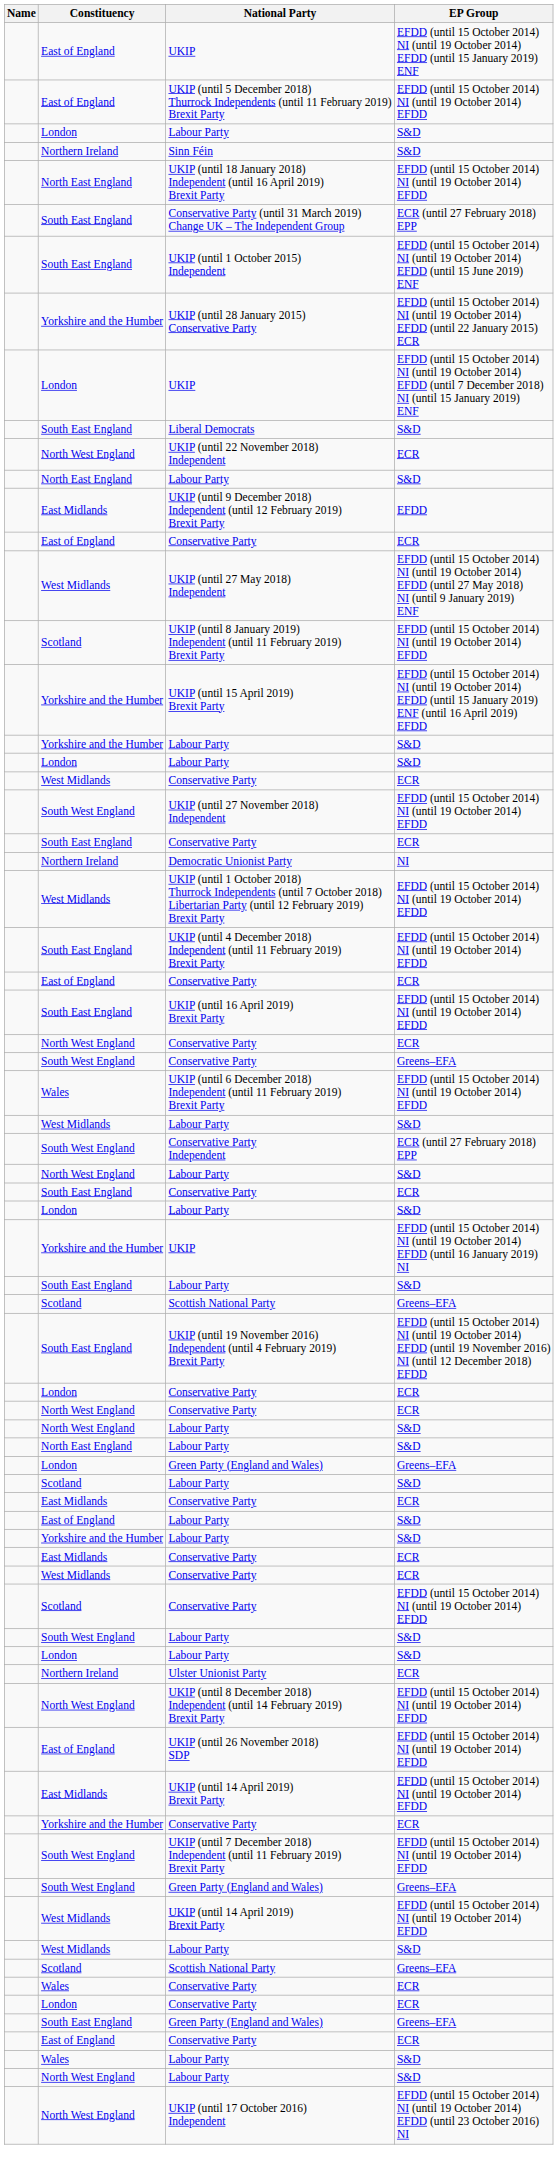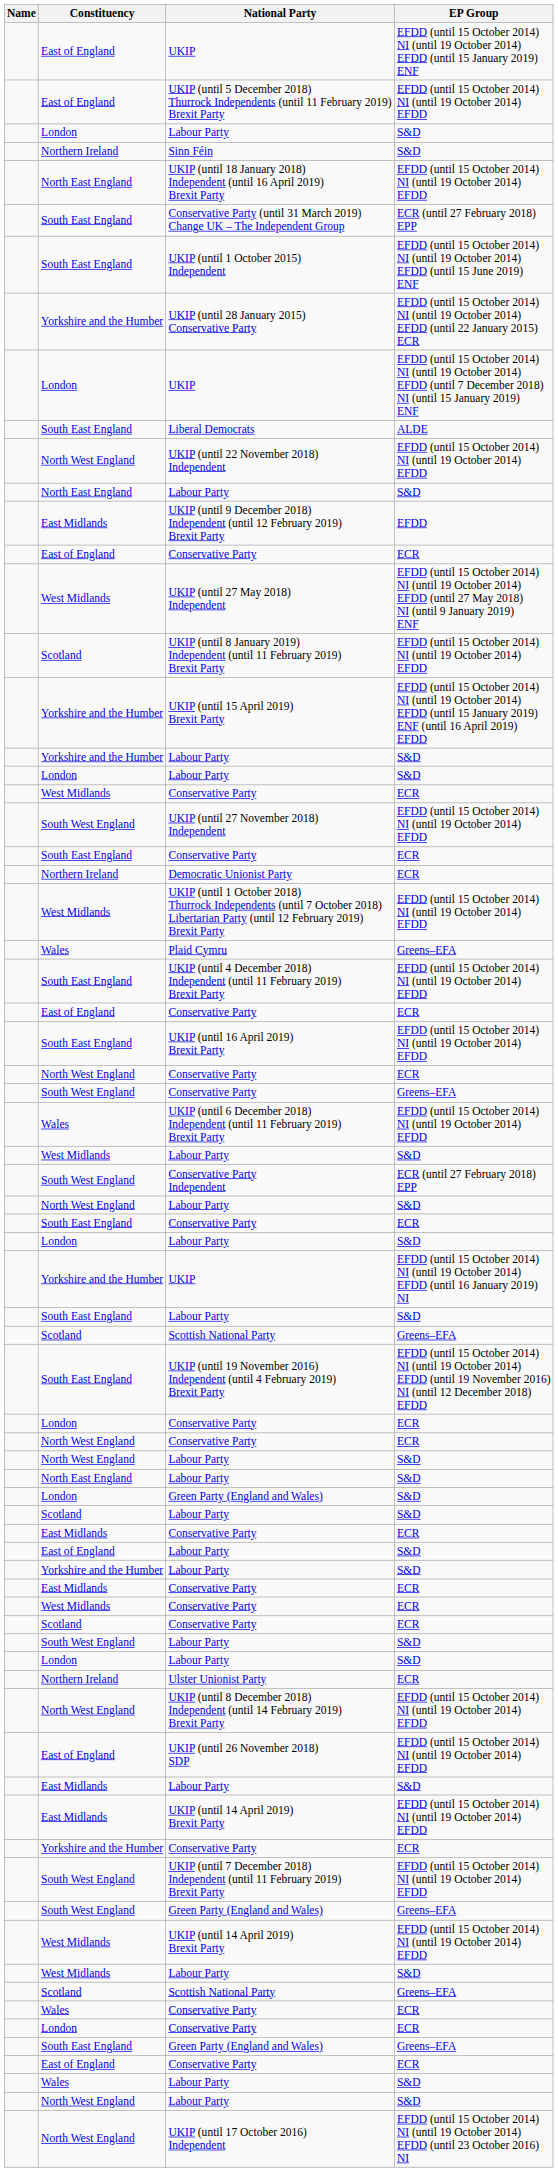 <table class="wikitable sortable">
 <tr>
 <th>Name</th>
 <th>Constituency</th>
 <th>National Party</th>
 <th>EP Group</th>
 </tr>
 <tr>
 <td></td>
 <td><a href='#'>East of England</a></td>
 <td> <a href='#'>UKIP</a></td>
 <td> <a href='#'>EFDD</a> (until 15 October 2014)<br> <a href='#'>NI</a> (until 19 October 2014)<br> <a href='#'>EFDD</a> (until 15 January 2019)<br> <a href='#'>ENF</a></td>
 </tr>
 <tr>
 <td></td>
 <td><a href='#'>East of England</a></td>
 <td> <a href='#'>UKIP</a> (until 5 December 2018)<br> <a href='#'>Thurrock Independents</a> (until 11 February 2019)<br> <a href='#'>Brexit Party</a></td>
 <td> <a href='#'>EFDD</a> (until 15 October 2014)<br> <a href='#'>NI</a> (until 19 October 2014)<br> <a href='#'>EFDD</a></td>
 </tr>
 <tr>
 <td></td>
 <td><a href='#'>London</a></td>
 <td> <a href='#'>Labour Party</a></td>
 <td> <a href='#'>S&D</a></td>
 </tr>
 <tr>
 <td></td>
 <td><a href='#'>Northern Ireland</a></td>
 <td> <a href='#'>Sinn Féin</a></td>
 <td> <a href='#'>S&D</a></td>
 </tr>
 <tr>
 <td></td>
 <td><a href='#'>North East England</a></td>
 <td> <a href='#'>UKIP</a> (until 18 January 2018)<br> <a href='#'>Independent</a> (until 16 April 2019)<br> <a href='#'>Brexit Party</a></td>
 <td> <a href='#'>EFDD</a> (until 15 October 2014)<br> <a href='#'>NI</a> (until 19 October 2014)<br> <a href='#'>EFDD</a></td>
 </tr>
 <tr>
 <td></td>
 <td><a href='#'>South East England</a></td>
 <td> <a href='#'>Conservative Party</a> (until 31 March 2019)<br> <a href='#'>Change UK – The Independent Group</a></td>
 <td> <a href='#'>ECR</a> (until 27 February 2018)<br> <a href='#'>EPP</a></td>
 </tr>
 <tr>
 <td></td>
 <td><a href='#'>South East England</a></td>
 <td> <a href='#'>UKIP</a> (until 1 October 2015)<br> <a href='#'>Independent</a></td>
 <td> <a href='#'>EFDD</a> (until 15 October 2014)<br> <a href='#'>NI</a> (until 19 October 2014)<br> <a href='#'>EFDD</a> (until 15 June 2019)<br> <a href='#'>ENF</a></td>
 </tr>
 <tr>
 <td></td>
 <td><a href='#'>Yorkshire and the Humber</a></td>
 <td> <a href='#'>UKIP</a> (until 28 January 2015)<br> <a href='#'>Conservative Party</a></td>
 <td> <a href='#'>EFDD</a> (until 15 October 2014)<br> <a href='#'>NI</a> (until 19 October 2014)<br> <a href='#'>EFDD</a> (until 22 January 2015)<br> <a href='#'>ECR</a></td>
 </tr>
 <tr>
 <td></td>
 <td><a href='#'>London</a></td>
 <td> <a href='#'>UKIP</a></td>
 <td> <a href='#'>EFDD</a> (until 15 October 2014)<br> <a href='#'>NI</a> (until 19 October 2014)<br> <a href='#'>EFDD</a> (until 7 December 2018)<br> <a href='#'>NI</a> (until 15 January 2019)<br> <a href='#'>ENF</a></td>
 </tr>
 <tr>
 <td></td>
 <td><a href='#'>South East England</a></td>
 <td> <a href='#'>Liberal Democrats</a></td>
-<td> <a href='#'>S&D</a></td>
+<td> <a href='#'>ALDE</a></td>
 </tr>
 <tr>
 <td></td>
 <td><a href='#'>North West England</a></td>
 <td> <a href='#'>UKIP</a> (until 22 November 2018)<br> <a href='#'>Independent</a></td>
-<td> <a href='#'>ECR</a></td>
+<td> <a href='#'>EFDD</a> (until 15 October 2014)<br> <a href='#'>NI</a> (until 19 October 2014)<br> <a href='#'>EFDD</a></td>
 </tr>
 <tr>
 <td></td>
 <td><a href='#'>North East England</a></td>
 <td> <a href='#'>Labour Party</a></td>
 <td> <a href='#'>S&D</a></td>
 </tr>
 <tr>
 <td></td>
 <td><a href='#'>East Midlands</a></td>
 <td> <a href='#'>UKIP</a> (until 9 December 2018)<br> <a href='#'>Independent</a> (until 12 February 2019)<br> <a href='#'>Brexit Party</a></td>
 <td> <a href='#'>EFDD</a></td>
 </tr>
 <tr>
 <td></td>
 <td><a href='#'>East of England</a></td>
 <td> <a href='#'>Conservative Party</a></td>
 <td> <a href='#'>ECR</a></td>
 </tr>
 <tr>
 <td></td>
 <td><a href='#'>West Midlands</a></td>
 <td> <a href='#'>UKIP</a> (until 27 May 2018)<br> <a href='#'>Independent</a></td>
 <td> <a href='#'>EFDD</a> (until 15 October 2014)<br> <a href='#'>NI</a> (until 19 October 2014)<br> <a href='#'>EFDD</a> (until 27 May 2018)<br> <a href='#'>NI</a> (until 9 January 2019)<br> <a href='#'>ENF</a></td>
 </tr>
 <tr>
 <td></td>
 <td><a href='#'>Scotland</a></td>
 <td> <a href='#'>UKIP</a> (until 8 January 2019)<br> <a href='#'>Independent</a> (until 11 February 2019)<br> <a href='#'>Brexit Party</a></td>
 <td> <a href='#'>EFDD</a> (until 15 October 2014)<br> <a href='#'>NI</a> (until 19 October 2014)<br> <a href='#'>EFDD</a></td>
 </tr>
 <tr>
 <td></td>
 <td><a href='#'>Yorkshire and the Humber</a></td>
 <td> <a href='#'>UKIP</a> (until 15 April 2019)<br> <a href='#'>Brexit Party</a></td>
 <td> <a href='#'>EFDD</a> (until 15 October 2014)<br> <a href='#'>NI</a> (until 19 October 2014)<br> <a href='#'>EFDD</a> (until 15 January 2019)<br> <a href='#'>ENF</a> (until 16 April 2019)<br> <a href='#'>EFDD</a></td>
 </tr>
 <tr>
 <td></td>
 <td><a href='#'>Yorkshire and the Humber</a></td>
 <td> <a href='#'>Labour Party</a></td>
 <td> <a href='#'>S&D</a></td>
 </tr>
 <tr>
 <td></td>
 <td><a href='#'>London</a></td>
 <td> <a href='#'>Labour Party</a></td>
 <td> <a href='#'>S&D</a></td>
 </tr>
 <tr>
 <td></td>
 <td><a href='#'>West Midlands</a></td>
 <td> <a href='#'>Conservative Party</a></td>
 <td> <a href='#'>ECR</a></td>
 </tr>
 <tr>
 <td></td>
 <td><a href='#'>South West England</a></td>
 <td> <a href='#'>UKIP</a> (until 27 November 2018)<br> <a href='#'>Independent</a></td>
 <td> <a href='#'>EFDD</a> (until 15 October 2014)<br> <a href='#'>NI</a> (until 19 October 2014)<br> <a href='#'>EFDD</a></td>
 </tr>
 <tr>
 <td></td>
 <td><a href='#'>South East England</a></td>
 <td> <a href='#'>Conservative Party</a></td>
 <td> <a href='#'>ECR</a></td>
 </tr>
 <tr>
 <td></td>
 <td><a href='#'>Northern Ireland</a></td>
 <td> <a href='#'>Democratic Unionist Party</a></td>
-<td> <a href='#'>NI</a></td>
+<td> <a href='#'>ECR</a></td>
 </tr>
 <tr>
 <td></td>
 <td><a href='#'>West Midlands</a></td>
 <td> <a href='#'>UKIP</a> (until 1 October 2018)<br> <a href='#'>Thurrock Independents</a> (until 7 October 2018)<br> <a href='#'>Libertarian Party</a> (until 12 February 2019)<br> <a href='#'>Brexit Party</a></td>
 <td> <a href='#'>EFDD</a> (until 15 October 2014)<br> <a href='#'>NI</a> (until 19 October 2014)<br> <a href='#'>EFDD</a></td>
+</tr>
+<tr>
+<td></td>
+<td><a href='#'>Wales</a></td>
+<td> <a href='#'>Plaid Cymru</a></td>
+<td> <a href='#'>Greens–EFA</a></td>
 </tr>
 <tr>
 <td></td>
 <td><a href='#'>South East England</a></td>
 <td> <a href='#'>UKIP</a> (until 4 December 2018)<br> <a href='#'>Independent</a> (until 11 February 2019)<br> <a href='#'>Brexit Party</a></td>
 <td> <a href='#'>EFDD</a> (until 15 October 2014)<br> <a href='#'>NI</a> (until 19 October 2014)<br> <a href='#'>EFDD</a></td>
 </tr>
 <tr>
 <td></td>
 <td><a href='#'>East of England</a></td>
 <td> <a href='#'>Conservative Party</a></td>
 <td> <a href='#'>ECR</a></td>
 </tr>
 <tr>
 <td></td>
 <td><a href='#'>South East England</a></td>
 <td> <a href='#'>UKIP</a> (until 16 April 2019)<br> <a href='#'>Brexit Party</a></td>
 <td> <a href='#'>EFDD</a> (until 15 October 2014)<br> <a href='#'>NI</a> (until 19 October 2014)<br> <a href='#'>EFDD</a></td>
 </tr>
 <tr>
 <td></td>
 <td><a href='#'>North West England</a></td>
 <td> <a href='#'>Conservative Party</a></td>
 <td> <a href='#'>ECR</a></td>
 </tr>
 <tr>
 <td></td>
 <td><a href='#'>South West England</a></td>
 <td> <a href='#'>Conservative Party</a></td>
 <td> <a href='#'>Greens–EFA</a></td>
 </tr>
 <tr>
 <td></td>
 <td><a href='#'>Wales</a></td>
 <td> <a href='#'>UKIP</a> (until 6 December 2018)<br> <a href='#'>Independent</a> (until 11 February 2019)<br> <a href='#'>Brexit Party</a></td>
 <td> <a href='#'>EFDD</a> (until 15 October 2014)<br> <a href='#'>NI</a> (until 19 October 2014)<br> <a href='#'>EFDD</a></td>
 </tr>
 <tr>
 <td></td>
 <td><a href='#'>West Midlands</a></td>
 <td> <a href='#'>Labour Party</a></td>
 <td> <a href='#'>S&D</a></td>
 </tr>
 <tr>
 <td></td>
 <td><a href='#'>South West England</a></td>
 <td> <a href='#'>Conservative Party</a><br> <a href='#'>Independent</a></td>
 <td> <a href='#'>ECR</a> (until 27 February 2018)<br> <a href='#'>EPP</a></td>
 </tr>
 <tr>
 <td></td>
 <td><a href='#'>North West England</a></td>
 <td> <a href='#'>Labour Party</a></td>
 <td> <a href='#'>S&D</a></td>
 </tr>
 <tr>
 <td></td>
 <td><a href='#'>South East England</a></td>
 <td> <a href='#'>Conservative Party</a></td>
 <td> <a href='#'>ECR</a></td>
 </tr>
 <tr>
 <td></td>
 <td><a href='#'>London</a></td>
 <td> <a href='#'>Labour Party</a></td>
 <td> <a href='#'>S&D</a></td>
 </tr>
 <tr>
 <td></td>
 <td><a href='#'>Yorkshire and the Humber</a></td>
 <td> <a href='#'>UKIP</a></td>
 <td> <a href='#'>EFDD</a> (until 15 October 2014)<br> <a href='#'>NI</a> (until 19 October 2014)<br> <a href='#'>EFDD</a> (until 16 January 2019)<br> <a href='#'>NI</a></td>
 </tr>
 <tr>
 <td></td>
 <td><a href='#'>South East England</a></td>
 <td> <a href='#'>Labour Party</a></td>
 <td> <a href='#'>S&D</a></td>
 </tr>
 <tr>
 <td></td>
 <td><a href='#'>Scotland</a></td>
 <td> <a href='#'>Scottish National Party</a></td>
 <td> <a href='#'>Greens–EFA</a></td>
 </tr>
 <tr>
 <td></td>
 <td><a href='#'>South East England</a></td>
 <td> <a href='#'>UKIP</a> (until 19 November 2016)<br> <a href='#'>Independent</a> (until 4 February 2019)<br> <a href='#'>Brexit Party</a></td>
 <td> <a href='#'>EFDD</a> (until 15 October 2014)<br> <a href='#'>NI</a> (until 19 October 2014)<br> <a href='#'>EFDD</a> (until 19 November 2016)<br> <a href='#'>NI</a> (until 12 December 2018)<br> <a href='#'>EFDD</a></td>
 </tr>
 <tr>
 <td></td>
 <td><a href='#'>London</a></td>
 <td> <a href='#'>Conservative Party</a></td>
 <td> <a href='#'>ECR</a></td>
 </tr>
 <tr>
 <td></td>
 <td><a href='#'>North West England</a></td>
 <td> <a href='#'>Conservative Party</a></td>
 <td> <a href='#'>ECR</a></td>
 </tr>
 <tr>
 <td></td>
 <td><a href='#'>North West England</a></td>
 <td> <a href='#'>Labour Party</a></td>
 <td> <a href='#'>S&D</a></td>
 </tr>
 <tr>
 <td></td>
 <td><a href='#'>North East England</a></td>
 <td> <a href='#'>Labour Party</a></td>
 <td> <a href='#'>S&D</a></td>
 </tr>
 <tr>
 <td></td>
 <td><a href='#'>London</a></td>
 <td> <a href='#'>Green Party (England and Wales)</a></td>
-<td> <a href='#'>Greens–EFA</a></td>
+<td> <a href='#'>S&D</a></td>
 </tr>
 <tr>
 <td></td>
 <td><a href='#'>Scotland</a></td>
 <td> <a href='#'>Labour Party</a></td>
 <td> <a href='#'>S&D</a></td>
 </tr>
 <tr>
 <td></td>
 <td><a href='#'>East Midlands</a></td>
 <td> <a href='#'>Conservative Party</a></td>
 <td> <a href='#'>ECR</a></td>
 </tr>
 <tr>
 <td></td>
 <td><a href='#'>East of England</a></td>
 <td> <a href='#'>Labour Party</a></td>
 <td> <a href='#'>S&D</a></td>
 </tr>
 <tr>
 <td></td>
 <td><a href='#'>Yorkshire and the Humber</a></td>
 <td> <a href='#'>Labour Party</a></td>
 <td> <a href='#'>S&D</a></td>
 </tr>
 <tr>
 <td></td>
 <td><a href='#'>East Midlands</a></td>
 <td> <a href='#'>Conservative Party</a></td>
 <td> <a href='#'>ECR</a></td>
 </tr>
 <tr>
 <td></td>
 <td><a href='#'>West Midlands</a></td>
 <td> <a href='#'>Conservative Party</a></td>
 <td> <a href='#'>ECR</a></td>
 </tr>
 <tr>
 <td></td>
 <td><a href='#'>Scotland</a></td>
 <td> <a href='#'>Conservative Party</a></td>
-<td> <a href='#'>EFDD</a> (until 15 October 2014)<br> <a href='#'>NI</a> (until 19 October 2014)<br> <a href='#'>EFDD</a></td>
+<td> <a href='#'>ECR</a></td>
 </tr>
 <tr>
 <td></td>
 <td><a href='#'>South West England</a></td>
 <td> <a href='#'>Labour Party</a></td>
 <td> <a href='#'>S&D</a></td>
 </tr>
 <tr>
 <td></td>
 <td><a href='#'>London</a></td>
 <td> <a href='#'>Labour Party</a></td>
 <td> <a href='#'>S&D</a></td>
 </tr>
 <tr>
 <td></td>
 <td><a href='#'>Northern Ireland</a></td>
 <td> <a href='#'>Ulster Unionist Party</a></td>
 <td> <a href='#'>ECR</a></td>
 </tr>
 <tr>
 <td></td>
 <td><a href='#'>North West England</a></td>
 <td> <a href='#'>UKIP</a> (until 8 December 2018)<br> <a href='#'>Independent</a> (until 14 February 2019)<br> <a href='#'>Brexit Party</a> </td>
 <td> <a href='#'>EFDD</a> (until 15 October 2014)<br> <a href='#'>NI</a> (until 19 October 2014)<br> <a href='#'>EFDD</a></td>
 </tr>
 <tr>
 <td></td>
 <td><a href='#'>East of England</a></td>
 <td> <a href='#'>UKIP</a> (until 26 November 2018)<br> <a href='#'>SDP</a></td>
 <td> <a href='#'>EFDD</a> (until 15 October 2014)<br> <a href='#'>NI</a> (until 19 October 2014)<br> <a href='#'>EFDD</a></td>
+</tr>
+<tr>
+<td></td>
+<td><a href='#'>East Midlands</a></td>
+<td> <a href='#'>Labour Party</a></td>
+<td> <a href='#'>S&D</a></td>
 </tr>
 <tr>
 <td></td>
 <td><a href='#'>East Midlands</a></td>
 <td> <a href='#'>UKIP</a> (until 14 April 2019)<br> <a href='#'>Brexit Party</a></td>
 <td> <a href='#'>EFDD</a> (until 15 October 2014)<br> <a href='#'>NI</a> (until 19 October 2014)<br> <a href='#'>EFDD</a></td>
 </tr>
 <tr>
 <td></td>
 <td><a href='#'>Yorkshire and the Humber</a></td>
 <td> <a href='#'>Conservative Party</a></td>
 <td> <a href='#'>ECR</a></td>
 </tr>
 <tr>
 <td></td>
 <td><a href='#'>South West England</a></td>
 <td> <a href='#'>UKIP</a> (until 7 December 2018)<br> <a href='#'>Independent</a> (until 11 February 2019)<br> <a href='#'>Brexit Party</a></td>
 <td> <a href='#'>EFDD</a> (until 15 October 2014)<br> <a href='#'>NI</a> (until 19 October 2014)<br> <a href='#'>EFDD</a></td>
 </tr>
 <tr>
 <td></td>
 <td><a href='#'>South West England</a></td>
 <td> <a href='#'>Green Party (England and Wales)</a></td>
 <td> <a href='#'>Greens–EFA</a></td>
 </tr>
 <tr>
 <td></td>
 <td><a href='#'>West Midlands</a></td>
 <td> <a href='#'>UKIP</a> (until 14 April 2019)<br> <a href='#'>Brexit Party</a></td>
 <td> <a href='#'>EFDD</a> (until 15 October 2014)<br> <a href='#'>NI</a> (until 19 October 2014)<br> <a href='#'>EFDD</a></td>
 </tr>
 <tr>
 <td></td>
 <td><a href='#'>West Midlands</a></td>
 <td> <a href='#'>Labour Party</a></td>
 <td> <a href='#'>S&D</a></td>
 </tr>
 <tr>
 <td></td>
 <td><a href='#'>Scotland</a></td>
 <td> <a href='#'>Scottish National Party</a></td>
 <td> <a href='#'>Greens–EFA</a></td>
 </tr>
 <tr>
 <td></td>
 <td><a href='#'>Wales</a></td>
 <td> <a href='#'>Conservative Party</a></td>
 <td> <a href='#'>ECR</a></td>
 </tr>
 <tr>
 <td></td>
 <td><a href='#'>London</a></td>
 <td> <a href='#'>Conservative Party</a></td>
 <td> <a href='#'>ECR</a></td>
 </tr>
 <tr>
 <td></td>
 <td><a href='#'>South East England</a></td>
 <td> <a href='#'>Green Party (England and Wales)</a></td>
 <td> <a href='#'>Greens–EFA</a></td>
 </tr>
 <tr>
 <td></td>
 <td><a href='#'>East of England</a></td>
 <td> <a href='#'>Conservative Party</a></td>
 <td> <a href='#'>ECR</a></td>
 </tr>
 <tr>
 <td></td>
 <td><a href='#'>Wales</a></td>
 <td> <a href='#'>Labour Party</a></td>
 <td> <a href='#'>S&D</a></td>
 </tr>
 <tr>
 <td></td>
 <td><a href='#'>North West England</a></td>
 <td> <a href='#'>Labour Party</a></td>
 <td> <a href='#'>S&D</a></td>
 </tr>
 <tr>
 <td></td>
 <td><a href='#'>North West England</a></td>
 <td> <a href='#'>UKIP</a> (until 17 October 2016)<br> <a href='#'>Independent</a></td>
 <td> <a href='#'>EFDD</a> (until 15 October 2014)<br> <a href='#'>NI</a> (until 19 October 2014)<br> <a href='#'>EFDD</a> (until 23 October 2016)<br> <a href='#'>NI</a></td>
 </tr>
 </table>
